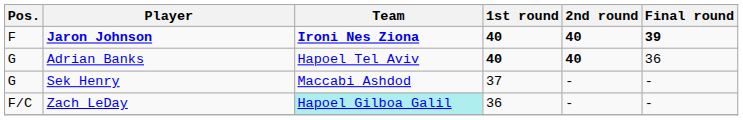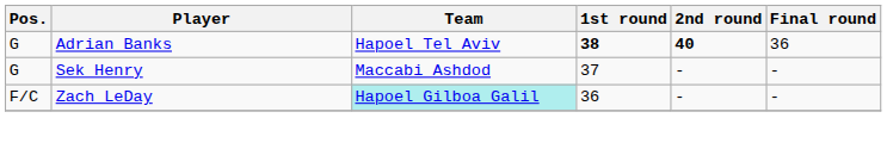 <table class="wikitable">
 <tr>
 <th>Pos.</th>
 <th width=235>Player</th>
 <th width=175>Team</th>
 <th>1st round</th>
 <th>2nd round</th>
 <th>Final round</th>
 </tr>
 <tr>
-<td>F</td>
-<td> <strong><a href='#'>Jaron Johnson</a></strong></td>
-<td><strong><a href='#'>Ironi Nes Ziona</a></strong></td>
-<td><strong>40</strong></td>
-<td><strong>40</strong></td>
-<td><strong>39</strong></td>
-</tr>
-<tr>
 <td>G</td>
 <td> <a href='#'>Adrian Banks</a></td>
 <td><a href='#'>Hapoel Tel Aviv</a></td>
-<td><strong>40</strong></td>
+<td><strong>38</strong></td>
 <td><strong>40</strong></td>
 <td>36</td>
 </tr>
 <tr>
 <td>G</td>
 <td> <a href='#'>Sek Henry</a></td>
 <td><a href='#'>Maccabi Ashdod</a></td>
 <td>37</td>
 <td>-</td>
 <td>-</td>
 </tr>
 <tr>
 <td>F/C</td>
 <td> <a href='#'>Zach LeDay</a></td>
 <td style="background: paleturquoise;"><a href='#'>Hapoel Gilboa Galil</a></td>
 <td>36</td>
 <td>-</td>
 <td>-</td>
 </tr>
 <tr>
 </tr>
 </table>
